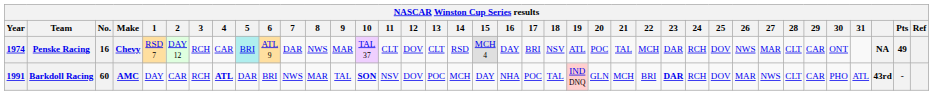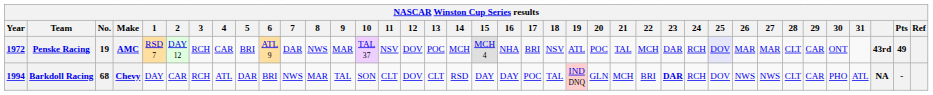 <table class="wikitable" style="text-align:center; font-size:75%">
 <tr>
 <th colspan=45><a href='#'>NASCAR</a> <a href='#'>Winston Cup Series</a> results</th>
 </tr>
 <tr>
 <th>Year</th>
 <th>Team</th>
 <th>No.</th>
 <th>Make</th>
 <th>1</th>
 <th>2</th>
 <th>3</th>
 <th>4</th>
 <th>5</th>
 <th>6</th>
 <th>7</th>
 <th>8</th>
 <th>9</th>
 <th>10</th>
 <th>11</th>
 <th>12</th>
 <th>13</th>
 <th>14</th>
 <th>15</th>
 <th>16</th>
 <th>17</th>
 <th>18</th>
 <th>19</th>
 <th>20</th>
 <th>21</th>
 <th>22</th>
 <th>23</th>
 <th>24</th>
 <th>25</th>
 <th>26</th>
 <th>27</th>
 <th>28</th>
 <th>29</th>
 <th>30</th>
 <th>31</th>
 <th></th>
 <th>Pts</th>
 <th>Ref</th>
 </tr>
 <tr>
-<th><a href='#'>1974</a></th>
+<th><a href='#'>1972</a></th>
 <th><a href='#'>Penske Racing</a></th>
-<th>16</th>
-<th><a href='#'>Chevy</a></th>
+<th>19</th>
+<th><a href='#'>AMC</a></th>
 <td style="background:#FFDF9F;"><a href='#'>RSD</a><br><small>7</small></td>
 <td style="background:#DFFFDF;"><a href='#'>DAY</a><br><small>12</small></td>
 <td><a href='#'>RCH</a></td>
 <td><a href='#'>CAR</a></td>
-<td style="background: paleturquoise;"><a href='#'>BRI</a></td>
+<td><a href='#'>BRI</a></td>
 <td style="background:#FFDF9F;"><a href='#'>ATL</a><br><small>9</small></td>
 <td><a href='#'>DAR</a></td>
 <td><a href='#'>NWS</a></td>
 <td><a href='#'>MAR</a></td>
 <td style="background:#EFCFFF;"><a href='#'>TAL</a><br><small>37</small></td>
-<td><a href='#'>CLT</a></td>
+<td><a href='#'>NSV</a></td>
 <td><a href='#'>DOV</a></td>
-<td><a href='#'>CLT</a></td>
-<td><a href='#'>RSD</a></td>
+<td><a href='#'>POC</a></td>
+<td><a href='#'>MCH</a></td>
 <td style="background:#DFDFDF;"><a href='#'>MCH</a><br><small>4</small></td>
-<td><a href='#'>DAY</a></td>
+<td><a href='#'>NHA</a></td>
 <td><a href='#'>BRI</a></td>
 <td><a href='#'>NSV</a></td>
 <td><a href='#'>ATL</a></td>
 <td><a href='#'>POC</a></td>
 <td><a href='#'>TAL</a></td>
 <td><a href='#'>MCH</a></td>
 <td><a href='#'>DAR</a></td>
 <td><a href='#'>RCH</a></td>
-<td><a href='#'>DOV</a></td>
-<td><a href='#'>NWS</a></td>
+<td style="background: lavender;"><a href='#'>DOV</a></td>
+<td><a href='#'>MAR</a></td>
 <td><a href='#'>MAR</a></td>
 <td><a href='#'>CLT</a></td>
 <td><a href='#'>CAR</a></td>
 <td><a href='#'>ONT</a></td>
 <td></td>
-<th>NA</th>
+<th>43rd</th>
 <th>49</th>
 <th></th>
 </tr>
 <tr>
-<th><a href='#'>1991</a></th>
+<th><a href='#'>1994</a></th>
 <th><a href='#'>Barkdoll Racing</a></th>
-<th>60</th>
-<th><a href='#'>AMC</a></th>
+<th>68</th>
+<th><a href='#'>Chevy</a></th>
 <td><a href='#'>DAY</a></td>
 <td><a href='#'>CAR</a></td>
 <td><a href='#'>RCH</a></td>
-<td><strong><a href='#'>ATL</a></strong></td>
+<td><a href='#'>ATL</a></td>
 <td><a href='#'>DAR</a></td>
 <td><a href='#'>BRI</a></td>
 <td><a href='#'>NWS</a></td>
 <td><a href='#'>MAR</a></td>
 <td><a href='#'>TAL</a></td>
-<td><strong><a href='#'>SON</a></strong></td>
-<td><a href='#'>NSV</a></td>
+<td><a href='#'>SON</a></td>
+<td><a href='#'>CLT</a></td>
 <td><a href='#'>DOV</a></td>
-<td><a href='#'>POC</a></td>
-<td><a href='#'>MCH</a></td>
+<td><a href='#'>CLT</a></td>
+<td><a href='#'>RSD</a></td>
 <td><a href='#'>DAY</a></td>
-<td><a href='#'>NHA</a></td>
+<td><a href='#'>DAY</a></td>
 <td><a href='#'>POC</a></td>
 <td><a href='#'>TAL</a></td>
 <td style="background:#FFCFCF;"><a href='#'>IND</a><br><small>DNQ</small></td>
 <td><a href='#'>GLN</a></td>
 <td><a href='#'>MCH</a></td>
 <td><a href='#'>BRI</a></td>
 <td><strong><a href='#'>DAR</a></strong></td>
 <td><a href='#'>RCH</a></td>
 <td><a href='#'>DOV</a></td>
-<td><a href='#'>MAR</a></td>
+<td><a href='#'>NWS</a></td>
 <td><a href='#'>NWS</a></td>
 <td><a href='#'>CLT</a></td>
 <td><a href='#'>CAR</a></td>
 <td><a href='#'>PHO</a></td>
 <td><a href='#'>ATL</a></td>
-<th>43rd</th>
+<th>NA</th>
 <th>-</th>
 <th></th>
 </tr>
 </table>
